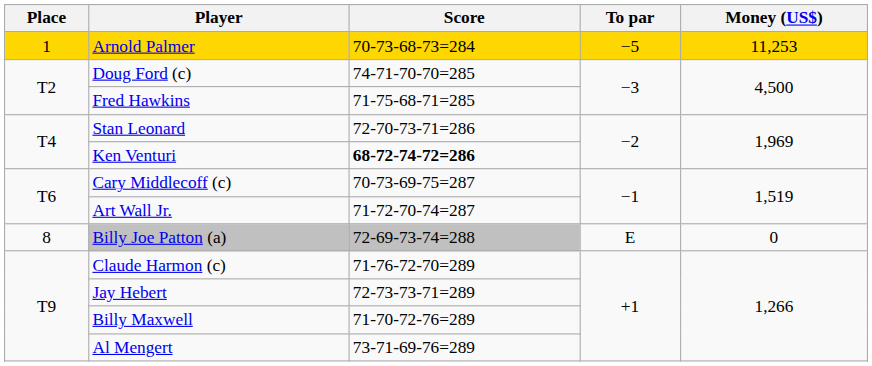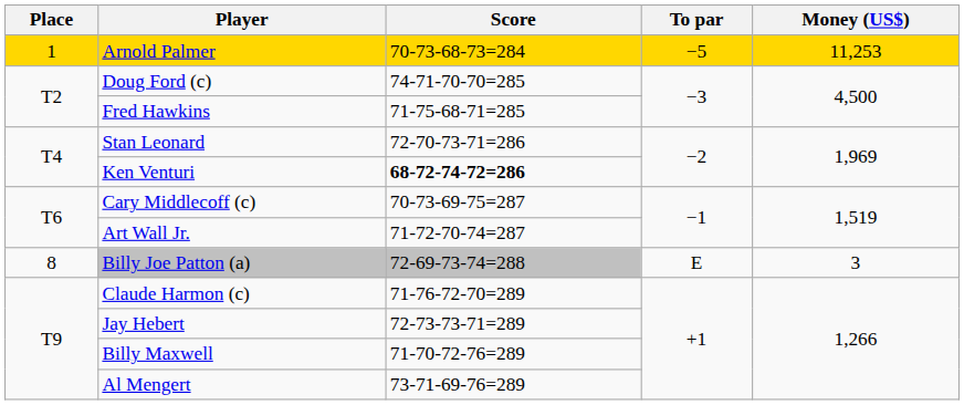 <table class="wikitable" style="width:50em;margin-bottom:0;">
 <tr>
 <th>Place</th>
 <th>Player</th>
 <th>Score</th>
 <th>To par</th>
 <th>Money (<a href='#'>US$</a>)</th>
 </tr>
 <tr style="background:gold">
 <td align=center>1</td>
 <td> <a href='#'>Arnold Palmer</a></td>
 <td>70-73-68-73=284</td>
 <td align=center>−5</td>
 <td align=center>11,253</td>
 </tr>
 <tr>
 <td rowspan=2 align=center>T2</td>
 <td> <a href='#'>Doug Ford</a> (c)</td>
 <td>74-71-70-70=285</td>
 <td rowspan=2 align=center>−3</td>
 <td rowspan=2 align=center>4,500</td>
 </tr>
 <tr>
 <td> <a href='#'>Fred Hawkins</a></td>
 <td>71-75-68-71=285</td>
 </tr>
 <tr>
 <td rowspan=2 align=center>T4</td>
 <td> <a href='#'>Stan Leonard</a></td>
 <td>72-70-73-71=286</td>
 <td rowspan=2 align=center>−2</td>
 <td rowspan=2 align=center>1,969</td>
 </tr>
 <tr>
 <td> <a href='#'>Ken Venturi</a></td>
 <td><strong>68-72-74-72=286</strong></td>
 </tr>
 <tr>
 <td rowspan=2 align=center>T6</td>
 <td> <a href='#'>Cary Middlecoff</a> (c)</td>
 <td>70-73-69-75=287</td>
 <td rowspan=2 align=center>−1</td>
 <td rowspan=2 align=center>1,519</td>
 </tr>
 <tr>
 <td> <a href='#'>Art Wall Jr.</a></td>
 <td>71-72-70-74=287</td>
 </tr>
 <tr>
 <td align=center>8</td>
 <td style="background:silver"> <a href='#'>Billy Joe Patton</a> (a)</td>
 <td style="background:silver">72-69-73-74=288</td>
 <td align=center>E</td>
-<td align=center>0</td>
+<td align=center>3</td>
 </tr>
 <tr>
 <td rowspan=4 align=center>T9</td>
 <td> <a href='#'>Claude Harmon</a> (c)</td>
 <td>71-76-72-70=289</td>
 <td rowspan=4 align=center>+1</td>
 <td rowspan=4 align=center>1,266</td>
 </tr>
 <tr>
 <td> <a href='#'>Jay Hebert</a></td>
 <td>72-73-73-71=289</td>
 </tr>
 <tr>
 <td> <a href='#'>Billy Maxwell</a></td>
 <td>71-70-72-76=289</td>
 </tr>
 <tr>
 <td> <a href='#'>Al Mengert</a></td>
 <td>73-71-69-76=289</td>
 </tr>
 </table>
